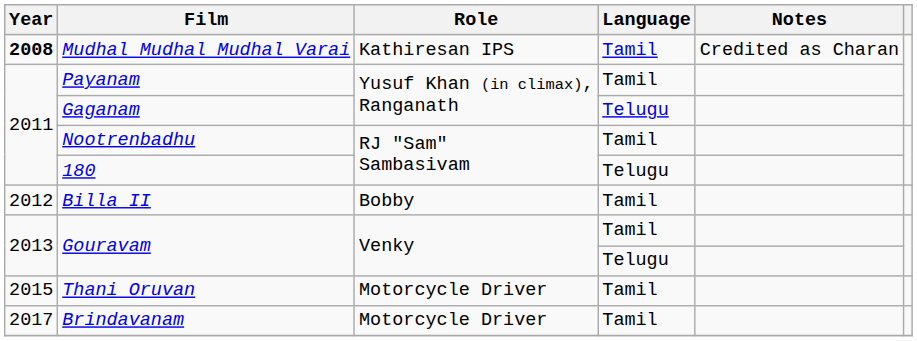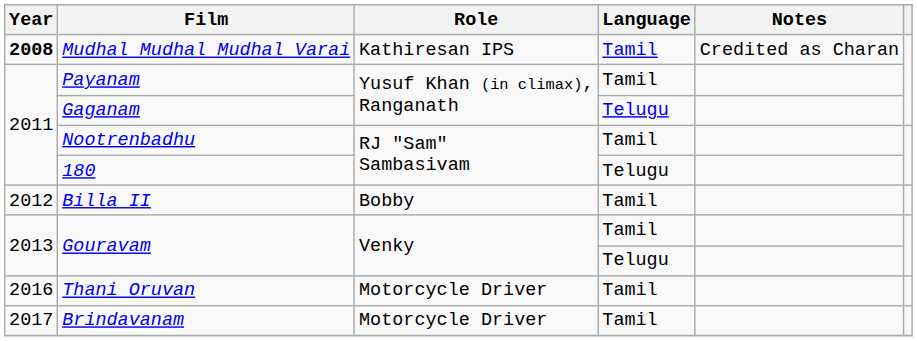 <table class="wikitable">
 <tr style="background:#ccc; text-align:center;">
 <th>Year</th>
 <th>Film</th>
 <th>Role</th>
 <th>Language</th>
 <th>Notes</th>
 <th scope="col" class="unsortable" ></th>
 </tr>
 <tr>
 <td><strong>2008</strong></td>
 <td><em><a href='#'>Mudhal Mudhal Mudhal Varai</a></em></td>
 <td>Kathiresan IPS</td>
 <td><a href='#'>Tamil</a></td>
 <td>Credited as Charan</td>
 <td rowspan="3"></td>
 </tr>
 <tr>
 <td rowspan="4">2011</td>
 <td><em><a href='#'>Payanam</a></em></td>
 <td rowspan="2">Yusuf Khan <small>(in climax)</small>,<br>Ranganath</td>
 <td>Tamil</td>
 <td></td>
 </tr>
 <tr>
 <td><em><a href='#'>Gaganam</a></em></td>
 <td><a href='#'>Telugu</a></td>
 <td></td>
 </tr>
 <tr>
 <td><em><a href='#'>Nootrenbadhu</a></em></td>
 <td rowspan="2">RJ "Sam"<br>Sambasivam</td>
 <td>Tamil</td>
 <td></td>
 <td rowspan="2"></td>
 </tr>
 <tr>
 <td><em><a href='#'>180</a></em></td>
 <td>Telugu</td>
 <td></td>
 </tr>
 <tr>
 <td rowspan="1">2012</td>
 <td><em><a href='#'>Billa II</a></em></td>
 <td>Bobby</td>
 <td>Tamil</td>
 <td></td>
 <td></td>
 </tr>
 <tr>
 <td rowspan="2">2013</td>
 <td rowspan="2"><em><a href='#'>Gouravam</a></em></td>
 <td rowspan="2">Venky</td>
 <td>Tamil</td>
 <td></td>
 <td rowspan="2"></td>
 </tr>
 <tr>
 <td>Telugu</td>
 <td></td>
 </tr>
 <tr>
-<td>2015</td>
+<td>2016</td>
 <td><em><a href='#'>Thani Oruvan</a></em></td>
 <td>Motorcycle Driver</td>
 <td>Tamil</td>
 <td></td>
 <td></td>
 </tr>
 <tr>
 <td>2017</td>
 <td><em><a href='#'>Brindavanam</a></em></td>
 <td>Motorcycle Driver</td>
 <td>Tamil</td>
 <td></td>
 <td></td>
 </tr>
 <tr>
 </tr>
 </table>
